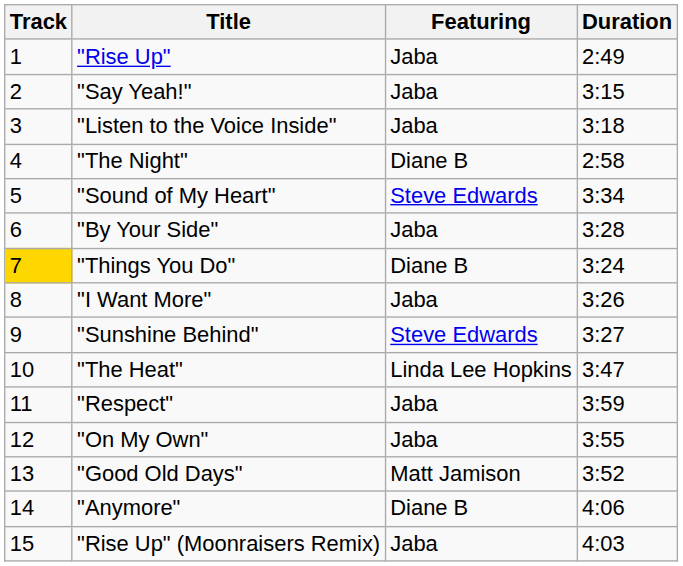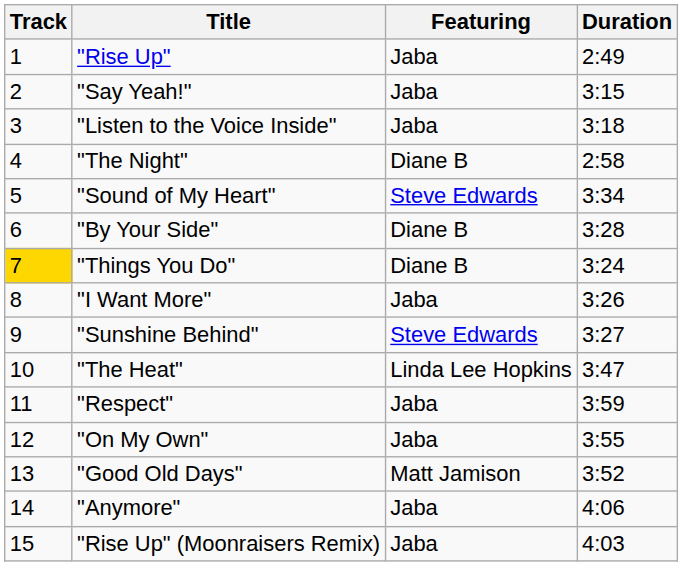 <table class="wikitable">
 <tr>
 <th>Track</th>
 <th>Title</th>
 <th>Featuring</th>
 <th>Duration</th>
 </tr>
 <tr>
 <td>1</td>
 <td><a href='#'>"Rise Up"</a></td>
 <td>Jaba</td>
 <td>2:49</td>
 </tr>
 <tr>
 <td>2</td>
 <td>"Say Yeah!"</td>
 <td>Jaba</td>
 <td>3:15</td>
 </tr>
 <tr>
 <td>3</td>
 <td>"Listen to the Voice Inside"</td>
 <td>Jaba</td>
 <td>3:18</td>
 </tr>
 <tr>
 <td>4</td>
 <td>"The Night"</td>
 <td>Diane B</td>
 <td>2:58</td>
 </tr>
 <tr>
 <td>5</td>
 <td>"Sound of My Heart"</td>
 <td><a href='#'>Steve Edwards</a></td>
 <td>3:34</td>
 </tr>
 <tr>
 <td>6</td>
 <td>"By Your Side"</td>
-<td>Jaba</td>
+<td>Diane B</td>
 <td>3:28</td>
 </tr>
 <tr>
 <td style="background: gold;">7</td>
 <td>"Things You Do"</td>
 <td>Diane B</td>
 <td>3:24</td>
 </tr>
 <tr>
 <td>8</td>
 <td>"I Want More"</td>
 <td>Jaba</td>
 <td>3:26</td>
 </tr>
 <tr>
 <td>9</td>
 <td>"Sunshine Behind"</td>
 <td><a href='#'>Steve Edwards</a></td>
 <td>3:27</td>
 </tr>
 <tr>
 <td>10</td>
 <td>"The Heat"</td>
 <td>Linda Lee Hopkins</td>
 <td>3:47</td>
 </tr>
 <tr>
 <td>11</td>
 <td>"Respect"</td>
 <td>Jaba</td>
 <td>3:59</td>
 </tr>
 <tr>
 <td>12</td>
 <td>"On My Own"</td>
 <td>Jaba</td>
 <td>3:55</td>
 </tr>
 <tr>
 <td>13</td>
 <td>"Good Old Days"</td>
 <td>Matt Jamison</td>
 <td>3:52</td>
 </tr>
 <tr>
 <td>14</td>
 <td>"Anymore"</td>
-<td>Diane B</td>
+<td>Jaba</td>
 <td>4:06</td>
 </tr>
 <tr>
 <td>15</td>
 <td>"Rise Up" (Moonraisers Remix)</td>
 <td>Jaba</td>
 <td>4:03</td>
 </tr>
 </table>
